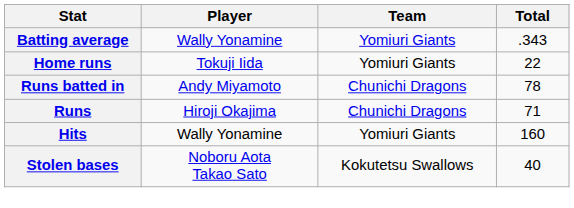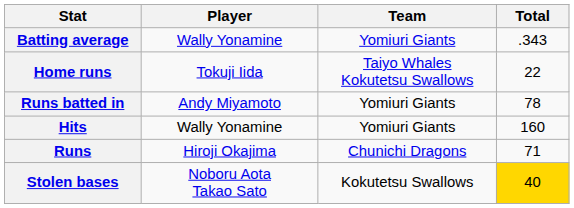 <table class="wikitable" style="text-align:center;">
 <tr>
 <th scope="col" width="7%">Stat</th>
 <th scope="col" width="10%">Player</th>
 <th scope="col" width="10%">Team</th>
 <th scope="col" width="3%">Total</th>
 </tr>
 <tr>
 <th scope="row" style="text-align:center;"><a href='#'>Batting average</a></th>
 <td><a href='#'>Wally Yonamine</a></td>
 <td><a href='#'>Yomiuri Giants</a></td>
 <td>.343</td>
 </tr>
 <tr>
 <th scope="row" style="text-align:center;"><a href='#'>Home runs</a></th>
 <td><a href='#'>Tokuji Iida</a></td>
-<td>Yomiuri Giants</td>
+<td><a href='#'>Taiyo Whales</a><br><a href='#'>Kokutetsu Swallows</a></td>
 <td>22</td>
 </tr>
 <tr>
 <th scope="row" style="text-align:center;"><a href='#'>Runs batted in</a></th>
 <td><a href='#'>Andy Miyamoto</a></td>
-<td><a href='#'>Chunichi Dragons</a></td>
+<td>Yomiuri Giants</td>
 <td>78</td>
+</tr>
+<tr>
+<th scope="row" style="text-align:center;"><a href='#'>Hits</a></th>
+<td>Wally Yonamine</td>
+<td>Yomiuri Giants</td>
+<td>160</td>
 </tr>
 <tr>
 <th scope="row" style="text-align:center;"><a href='#'>Runs</a></th>
 <td><a href='#'>Hiroji Okajima</a></td>
 <td><a href='#'>Chunichi Dragons</a></td>
 <td>71</td>
 </tr>
 <tr>
-<th scope="row" style="text-align:center;"><a href='#'>Hits</a></th>
-<td>Wally Yonamine</td>
-<td>Yomiuri Giants</td>
-<td>160</td>
-</tr>
-<tr>
 <th scope="row" style="text-align:center;"><a href='#'>Stolen bases</a></th>
 <td><a href='#'>Noboru Aota</a><br><a href='#'>Takao Sato</a></td>
 <td>Kokutetsu Swallows</td>
-<td>40</td>
+<td style="background: gold;">40</td>
 </tr>
 </table>
